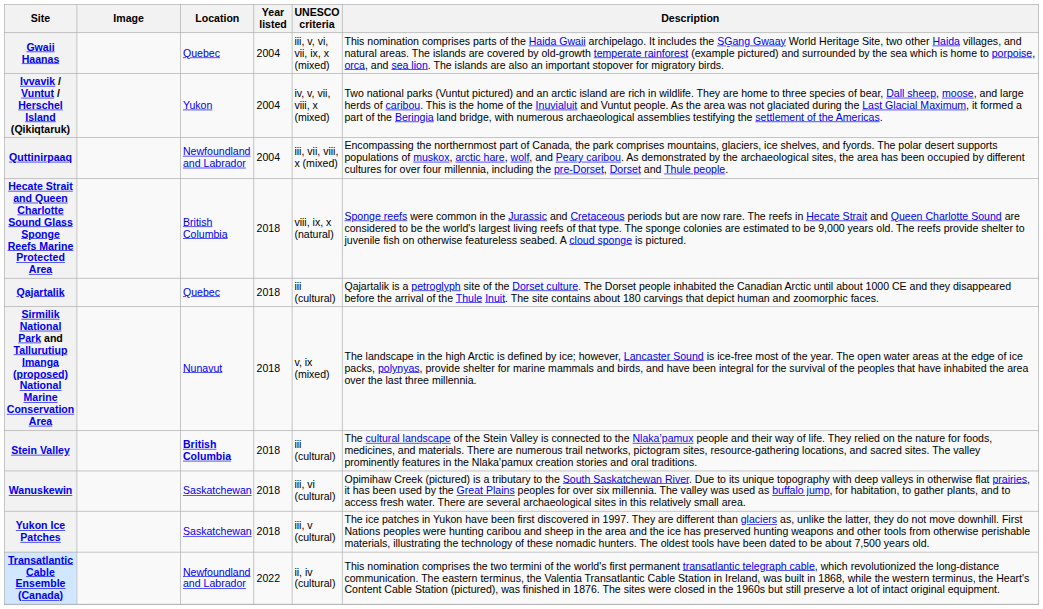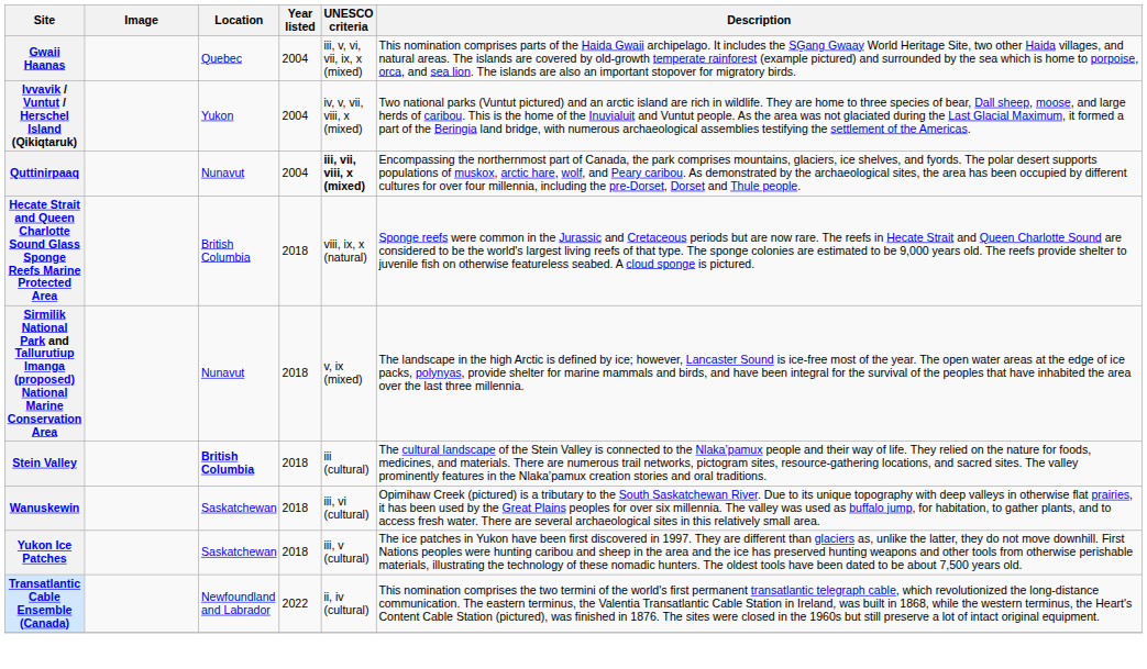 <table class="wikitable sortable sticky-header" style=text-align:left;">
 <tr>
 <th style="width:100px;" scope="col">Site</th>
 <th class="unsortable" style="width:150px;" scope="col">Image</th>
 <th style="width:80px;" scope="col">Location</th>
 <th style="width:50px;" scope="col">Year listed</th>
 <th style="width:60px;" scope="col">UNESCO criteria</th>
 <th scope="col" class="unsortable">Description</th>
 </tr>
 <tr>
 <th scope="row"><a href='#'>Gwaii Haanas</a></th>
 <td></td>
 <td><a href='#'>Quebec</a></td>
 <td>2004</td>
 <td>iii, v, vi, vii, ix, x (mixed)</td>
 <td>This nomination comprises parts of the <a href='#'>Haida Gwaii</a> archipelago. It includes the <a href='#'>SG̱ang Gwaay</a> World Heritage Site, two other <a href='#'>Haida</a> villages, and natural areas. The islands are covered by old-growth <a href='#'>temperate rainforest</a> (example pictured) and surrounded by the sea which is home to <a href='#'>porpoise</a>, <a href='#'>orca</a>, and <a href='#'>sea lion</a>. The islands are also an important stopover for migratory birds.</td>
 </tr>
 <tr>
 <th scope="row"><a href='#'>Ivvavik</a> / <a href='#'>Vuntut</a> / <a href='#'>Herschel Island</a> (Qikiqtaruk)</th>
 <td></td>
 <td><a href='#'>Yukon</a></td>
 <td>2004</td>
 <td>iv, v, vii, viii, x (mixed)</td>
 <td>Two national parks (Vuntut pictured) and an arctic island are rich in wildlife. They are home to three species of bear, <a href='#'>Dall sheep</a>, <a href='#'>moose</a>, and large herds of <a href='#'>caribou</a>. This is the home of the <a href='#'>Inuvialuit</a> and Vuntut people. As the area was not glaciated during the <a href='#'>Last Glacial Maximum</a>, it formed a part of the <a href='#'>Beringia</a> land bridge, with numerous archaeological assemblies testifying the <a href='#'>settlement of the Americas</a>.</td>
 </tr>
 <tr>
 <th scope="row"><a href='#'>Quttinirpaaq</a></th>
 <td></td>
-<td><a href='#'>Newfoundland and Labrador</a></td>
+<td><a href='#'>Nunavut</a></td>
 <td>2004</td>
-<td>iii, vii, viii, x (mixed)</td>
+<td><strong>iii, vii, viii, x (mixed)</strong></td>
 <td>Encompassing the northernmost part of Canada, the park comprises mountains, glaciers, ice shelves, and fyords. The polar desert supports populations of <a href='#'>muskox</a>, <a href='#'>arctic hare</a>, <a href='#'>wolf</a>, and <a href='#'>Peary caribou</a>. As demonstrated by the archaeological sites, the area has been occupied by different cultures for over four millennia, including the <a href='#'>pre-Dorset</a>, <a href='#'>Dorset</a> and <a href='#'>Thule people</a>.</td>
 </tr>
 <tr>
 <th scope="row"><a href='#'>Hecate Strait and Queen Charlotte Sound Glass Sponge Reefs Marine Protected Area</a></th>
 <td></td>
 <td><a href='#'>British Columbia</a></td>
 <td>2018</td>
 <td>viii, ix, x (natural)</td>
 <td><a href='#'>Sponge reefs</a> were common in the <a href='#'>Jurassic</a> and <a href='#'>Cretaceous</a> periods but are now rare. The reefs in <a href='#'>Hecate Strait</a> and <a href='#'>Queen Charlotte Sound</a> are considered to be the world's largest living reefs of that type. The sponge colonies are estimated to be 9,000 years old. The reefs provide shelter to juvenile fish on otherwise featureless seabed. A <a href='#'>cloud sponge</a> is pictured.</td>
-</tr>
-<tr>
-<th scope="row"><a href='#'>Qajartalik</a></th>
-<td></td>
-<td><a href='#'>Quebec</a></td>
-<td>2018</td>
-<td>iii (cultural)</td>
-<td>Qajartalik is a <a href='#'>petroglyph</a> site of the <a href='#'>Dorset culture</a>. The Dorset people inhabited the Canadian Arctic until about 1000 CE and they disappeared before the arrival of the <a href='#'>Thule</a> <a href='#'>Inuit</a>. The site contains about 180 carvings that depict human and zoomorphic faces.</td>
 </tr>
 <tr>
 <th scope="row"><a href='#'>Sirmilik National Park</a> and <a href='#'>Tallurutiup Imanga (proposed) National Marine Conservation Area</a></th>
 <td></td>
 <td><a href='#'>Nunavut</a></td>
 <td>2018</td>
 <td>v, ix (mixed)</td>
 <td>The landscape in the high Arctic is defined by ice; however, <a href='#'>Lancaster Sound</a> is ice-free most of the year. The open water areas at the edge of ice packs, <a href='#'>polynyas</a>, provide shelter for marine mammals and birds, and have been integral for the survival of the peoples that have inhabited the area over the last three millennia.</td>
 </tr>
 <tr>
 <th scope="row"><a href='#'>Stein Valley</a></th>
 <td></td>
 <td><strong><a href='#'>British Columbia</a></strong></td>
 <td>2018</td>
 <td>iii (cultural)</td>
 <td>The <a href='#'>cultural landscape</a> of the Stein Valley is connected to the <a href='#'>Nlakaʼpamux</a> people and their way of life. They relied on the nature for foods, medicines, and materials. There are numerous trail networks, pictogram sites, resource-gathering locations, and sacred sites. The valley prominently features in the Nlakaʼpamux creation stories and oral traditions.</td>
 </tr>
 <tr>
 <th scope="row"><a href='#'>Wanuskewin</a></th>
 <td></td>
 <td><a href='#'>Saskatchewan</a></td>
 <td>2018</td>
 <td>iii, vi (cultural)</td>
 <td>Opimihaw Creek (pictured) is a tributary to the <a href='#'>South Saskatchewan River</a>. Due to its unique topography with deep valleys in otherwise flat <a href='#'>prairies</a>, it has been used by the <a href='#'>Great Plains</a> peoples for over six millennia. The valley was used as <a href='#'>buffalo jump</a>, for habitation, to gather plants, and to access fresh water. There are several archaeological sites in this relatively small area.</td>
 </tr>
 <tr>
 <th scope="row"><a href='#'>Yukon Ice Patches</a></th>
 <td></td>
 <td><a href='#'>Saskatchewan</a></td>
 <td>2018</td>
 <td>iii, v (cultural)</td>
 <td>The ice patches in Yukon have been first discovered in 1997. They are different than <a href='#'>glaciers</a> as, unlike the latter, they do not move downhill. First Nations peoples were hunting caribou and sheep in the area and the ice has preserved hunting weapons and other tools from otherwise perishable materials, illustrating the technology of these nomadic hunters. The oldest tools have been dated to be about 7,500 years old.</td>
 </tr>
 <tr>
 <th scope="row" style="background:#D0E7FF;"><a href='#'>Transatlantic Cable Ensemble (Canada)</a></th>
 <td></td>
 <td><a href='#'>Newfoundland and Labrador</a></td>
 <td>2022</td>
 <td>ii, iv (cultural)</td>
 <td>This nomination comprises the two termini of the world's first permanent <a href='#'>transatlantic telegraph cable</a>, which revolutionized the long-distance communication. The eastern terminus, the Valentia Transatlantic Cable Station in Ireland, was built in 1868, while the western terminus, the Heart's Content Cable Station (pictured), was finished in 1876. The sites were closed in the 1960s but still preserve a lot of intact original equipment.</td>
 </tr>
 <tr>
 </tr>
 </table>
